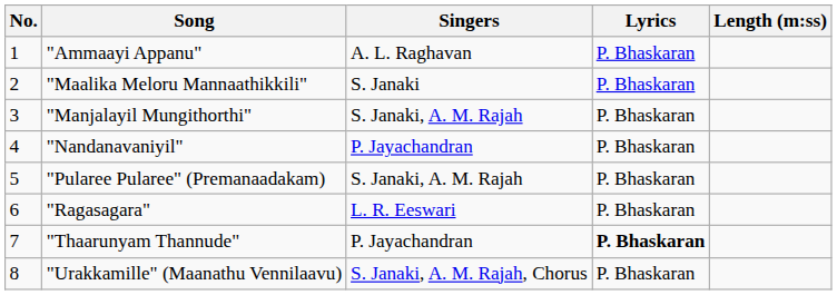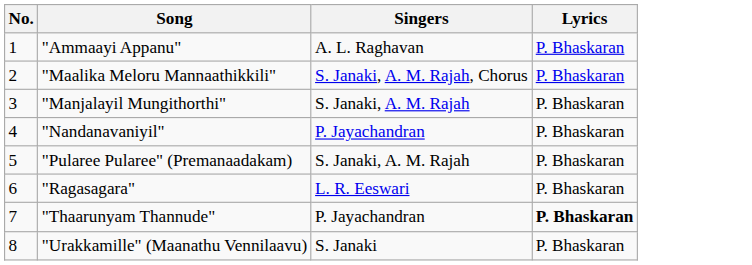 <table class="wikitable" style="font-size:95%;">
 <tr>
 <th>No.</th>
 <th>Song</th>
 <th>Singers</th>
 <th>Lyrics</th>
-<th>Length (m:ss)</th>
 </tr>
 <tr>
 <td>1</td>
 <td>"Ammaayi Appanu"</td>
 <td>A. L. Raghavan</td>
 <td><a href='#'>P. Bhaskaran</a></td>
-<td></td>
 </tr>
 <tr>
 <td>2</td>
 <td>"Maalika Meloru Mannaathikkili"</td>
-<td>S. Janaki</td>
+<td><a href='#'>S. Janaki</a>, <a href='#'>A. M. Rajah</a>, Chorus</td>
 <td><a href='#'>P. Bhaskaran</a></td>
-<td></td>
 </tr>
 <tr>
 <td>3</td>
 <td>"Manjalayil Mungithorthi"</td>
 <td>S. Janaki, <a href='#'>A. M. Rajah</a></td>
 <td>P. Bhaskaran</td>
-<td></td>
 </tr>
 <tr>
 <td>4</td>
 <td>"Nandanavaniyil"</td>
 <td><a href='#'>P. Jayachandran</a></td>
 <td>P. Bhaskaran</td>
-<td></td>
 </tr>
 <tr>
 <td>5</td>
 <td>"Pularee Pularee" (Premanaadakam)</td>
 <td>S. Janaki, A. M. Rajah</td>
 <td>P. Bhaskaran</td>
-<td></td>
 </tr>
 <tr>
 <td>6</td>
 <td>"Ragasagara"</td>
 <td><a href='#'>L. R. Eeswari</a></td>
 <td>P. Bhaskaran</td>
-<td></td>
 </tr>
 <tr>
 <td>7</td>
 <td>"Thaarunyam Thannude"</td>
 <td>P. Jayachandran</td>
 <td><strong>P. Bhaskaran</strong></td>
-<td></td>
 </tr>
 <tr>
 <td>8</td>
 <td>"Urakkamille" (Maanathu Vennilaavu)</td>
-<td><a href='#'>S. Janaki</a>, <a href='#'>A. M. Rajah</a>, Chorus</td>
+<td>S. Janaki</td>
 <td>P. Bhaskaran</td>
-<td></td>
 </tr>
 </table>
